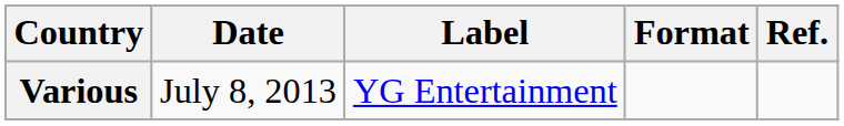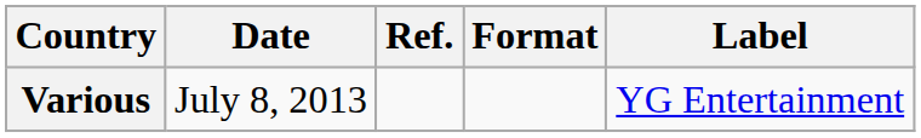 <table class="wikitable plainrowheaders">
 <tr>
 <th>Country</th>
 <th>Date</th>
+<th>Ref.</th>
+<th>Format</th>
 <th>Label</th>
-<th>Format</th>
-<th>Ref.</th>
 </tr>
 <tr>
 <th scope="row">Various</th>
 <td>July 8, 2013</td>
+<td style="text-align:center;"></td>
+<td></td>
 <td><a href='#'>YG Entertainment</a></td>
-<td></td>
-<td style="text-align:center;"></td>
 </tr>
 </table>
